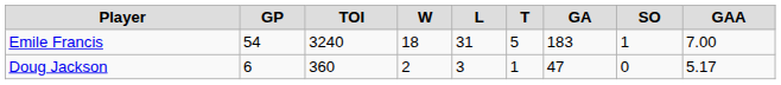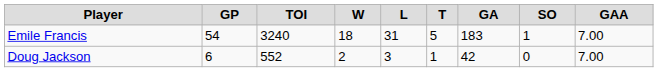 <table class="wikitable" width="50%">
 <tr align="center"  bgcolor="#dddddd">
 <td><strong>Player</strong></td>
 <td><strong>GP</strong></td>
 <td><strong>TOI</strong></td>
 <td><strong>W</strong></td>
 <td><strong>L</strong></td>
 <td><strong>T</strong></td>
 <td><strong>GA</strong></td>
 <td><strong>SO</strong></td>
 <td><strong>GAA</strong></td>
 </tr>
 <tr>
 <td><a href='#'>Emile Francis</a></td>
 <td>54</td>
 <td>3240</td>
 <td>18</td>
 <td>31</td>
 <td>5</td>
 <td>183</td>
 <td>1</td>
 <td>7.00</td>
 </tr>
 <tr>
 <td><a href='#'>Doug Jackson</a></td>
 <td>6</td>
-<td>360</td>
+<td>552</td>
 <td>2</td>
 <td>3</td>
 <td>1</td>
-<td>47</td>
+<td>42</td>
 <td>0</td>
-<td>5.17</td>
+<td>7.00</td>
 </tr>
 </table>
